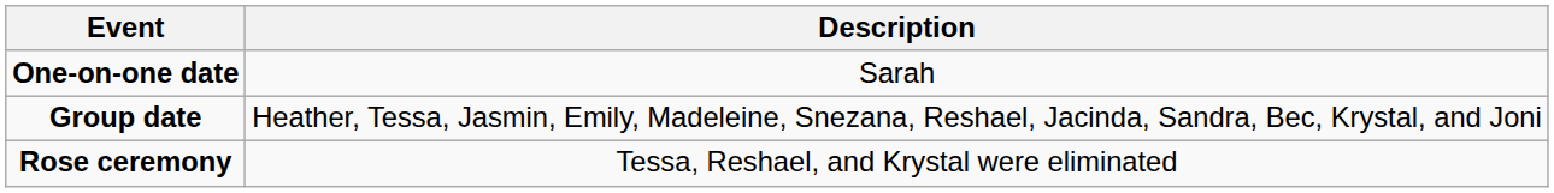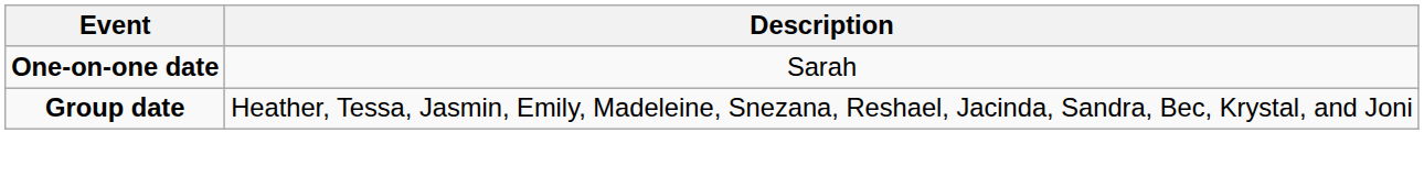 <table class="wikitable sortable" style="text-align:center;">
 <tr>
 <th>Event</th>
 <th>Description</th>
 </tr>
 <tr>
 <td><strong>One-on-one date</strong></td>
 <td>Sarah</td>
 </tr>
 <tr>
 <td><strong>Group date</strong></td>
 <td>Heather, Tessa, Jasmin, Emily, Madeleine, Snezana, Reshael, Jacinda, Sandra, Bec, Krystal, and Joni</td>
 </tr>
-<tr>
-<td><strong>Rose ceremony</strong></td>
-<td>Tessa, Reshael, and Krystal were eliminated</td>
-</tr>
 </table>
